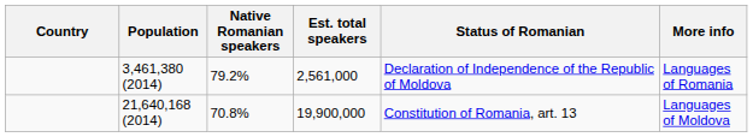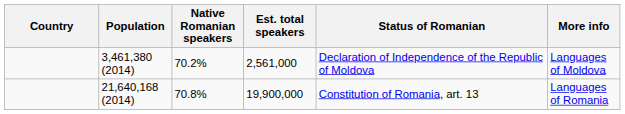 <table class="wikitable sortable">
 <tr>
 <th width=150px>Country</th>
 <th width=100px>Population</th>
 <th width=100px>Native Romanian speakers</th>
 <th width=100px>Est. total speakers</th>
 <th width=400px>Status of Romanian</th>
 <th width=100px>More info</th>
 </tr>
 <tr>
 <td></td>
 <td>3,461,380 (2014)</td>
-<td>79.2%</td>
+<td>70.2%</td>
 <td>2,561,000</td>
 <td><a href='#'>Declaration of Independence of the Republic of Moldova</a></td>
-<td><a href='#'>Languages of Romania</a></td>
+<td><a href='#'>Languages of Moldova</a></td>
 </tr>
 <tr>
 <td></td>
 <td>21,640,168 (2014)</td>
 <td>70.8%</td>
 <td>19,900,000</td>
 <td><a href='#'>Constitution of Romania</a>, art. 13</td>
-<td><a href='#'>Languages of Moldova</a></td>
+<td><a href='#'>Languages of Romania</a></td>
 </tr>
 </table>
